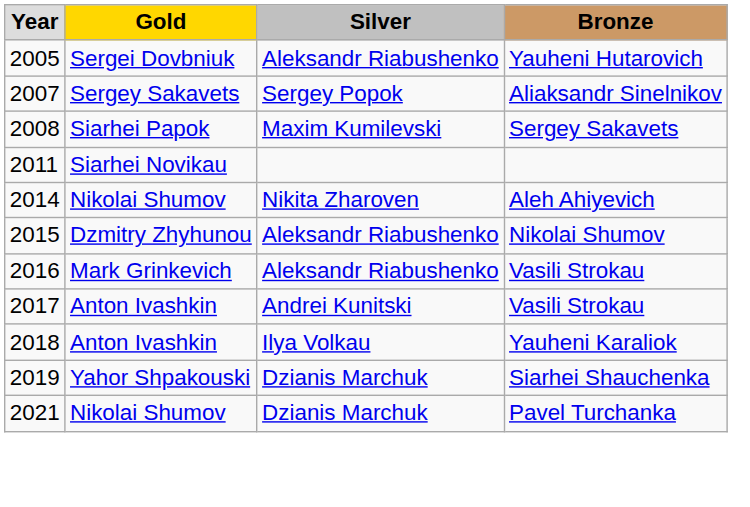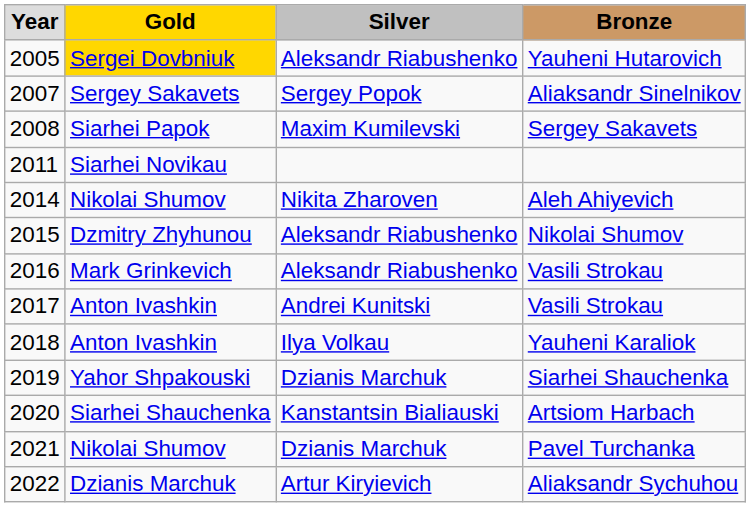 <table class="wikitable" style="text-align:left;">
 <tr style="text-align:center; background:#e4e4e4; font-weight:bold;">
 <td style="background:#ddd; ">Year</td>
 <td style="background:gold; ">Gold</td>
 <td style="background:silver; ">Silver</td>
 <td style="background:#c96; ">Bronze</td>
 </tr>
 <tr>
 <td>2005</td>
-<td><a href='#'>Sergei Dovbniuk</a></td>
+<td style="background: gold;"><a href='#'>Sergei Dovbniuk</a></td>
 <td><a href='#'>Aleksandr Riabushenko</a></td>
 <td><a href='#'>Yauheni Hutarovich</a></td>
 </tr>
 <tr>
 <td>2007</td>
 <td><a href='#'>Sergey Sakavets</a></td>
 <td><a href='#'>Sergey Popok</a></td>
 <td><a href='#'>Aliaksandr Sinelnikov</a></td>
 </tr>
 <tr>
 <td>2008</td>
 <td><a href='#'>Siarhei Papok</a></td>
 <td><a href='#'>Maxim Kumilevski</a></td>
 <td><a href='#'>Sergey Sakavets </a></td>
 </tr>
 <tr>
 <td>2011</td>
 <td><a href='#'>Siarhei Novikau</a></td>
 <td></td>
 <td></td>
 </tr>
 <tr>
 <td>2014</td>
 <td><a href='#'>Nikolai Shumov</a></td>
 <td><a href='#'>Nikita Zharoven</a></td>
 <td><a href='#'>Aleh Ahiyevich</a></td>
 </tr>
 <tr>
 <td>2015</td>
 <td><a href='#'>Dzmitry Zhyhunou</a></td>
 <td><a href='#'>Aleksandr Riabushenko</a></td>
 <td><a href='#'>Nikolai Shumov</a></td>
 </tr>
 <tr>
 <td>2016</td>
 <td><a href='#'>Mark Grinkevich</a></td>
 <td><a href='#'>Aleksandr Riabushenko</a></td>
 <td><a href='#'>Vasili Strokau</a></td>
 </tr>
 <tr>
 <td>2017</td>
 <td><a href='#'>Anton Ivashkin</a></td>
 <td><a href='#'>Andrei Kunitski</a></td>
 <td><a href='#'>Vasili Strokau</a></td>
 </tr>
 <tr>
 <td>2018</td>
 <td><a href='#'>Anton Ivashkin</a></td>
 <td><a href='#'>Ilya Volkau</a></td>
 <td><a href='#'>Yauheni Karaliok</a></td>
 </tr>
 <tr>
 <td>2019</td>
 <td><a href='#'>Yahor Shpakouski</a></td>
 <td><a href='#'>Dzianis Marchuk</a></td>
 <td><a href='#'>Siarhei Shauchenka</a></td>
 </tr>
 <tr>
+<td>2020</td>
+<td><a href='#'>Siarhei Shauchenka</a></td>
+<td><a href='#'>Kanstantsin Bialiauski</a></td>
+<td><a href='#'>Artsiom Harbach</a></td>
+</tr>
+<tr>
 <td>2021</td>
 <td><a href='#'>Nikolai Shumov</a></td>
 <td><a href='#'>Dzianis Marchuk</a></td>
 <td><a href='#'>Pavel Turchanka</a></td>
 </tr>
+<tr>
+<td>2022</td>
+<td><a href='#'>Dzianis Marchuk</a></td>
+<td><a href='#'>Artur Kiryievich</a></td>
+<td><a href='#'>Aliaksandr Sychuhou</a></td>
+</tr>
 </table>
